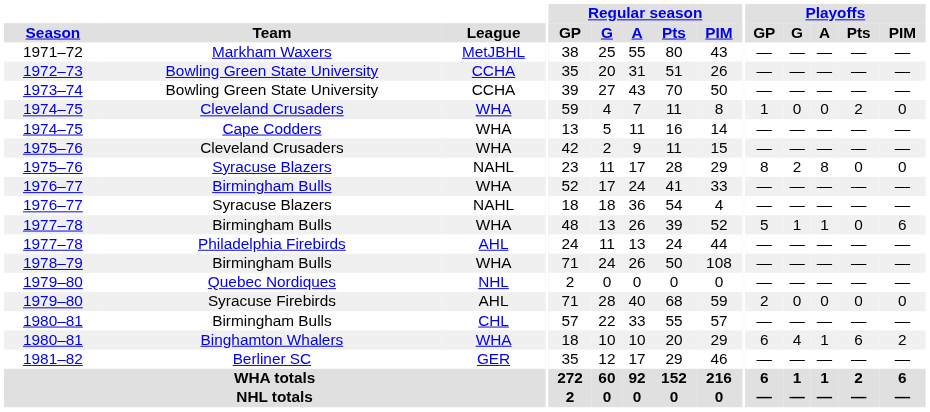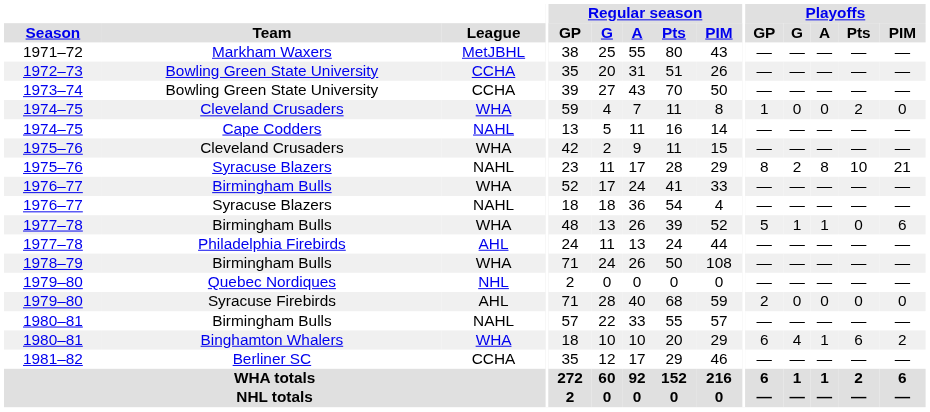 <table border="0" cellpadding="1" cellspacing="0" style="text-align:center; width:60em">
 <tr bgcolor="#e0e0e0">
 <th colspan="3" bgcolor="#ffffff"></th>
 <th rowspan="100" bgcolor="#ffffff"></th>
 <th colspan="5"><a href='#'>Regular season</a></th>
 <th rowspan="100" bgcolor="#ffffff"></th>
 <th colspan="5"><a href='#'>Playoffs</a></th>
 </tr>
 <tr bgcolor="#e0e0e0">
 <th><a href='#'>Season</a></th>
 <th>Team</th>
 <th>League</th>
 <th>GP</th>
 <th><a href='#'>G</a></th>
 <th><a href='#'>A</a></th>
 <th><a href='#'>Pts</a></th>
 <th><a href='#'>PIM</a></th>
 <th>GP</th>
 <th>G</th>
 <th>A</th>
 <th>Pts</th>
 <th>PIM</th>
 </tr>
 <tr>
 <td>1971–72</td>
 <td><a href='#'>Markham Waxers</a></td>
 <td><a href='#'>MetJBHL</a></td>
 <td>38</td>
 <td>25</td>
 <td>55</td>
 <td>80</td>
 <td>43</td>
 <td>—</td>
 <td>—</td>
 <td>—</td>
 <td>—</td>
 <td>—</td>
 </tr>
 <tr bgcolor="#f0f0f0">
 <td><a href='#'>1972–73</a></td>
 <td><a href='#'>Bowling Green State University</a></td>
 <td><a href='#'>CCHA</a></td>
 <td>35</td>
 <td>20</td>
 <td>31</td>
 <td>51</td>
 <td>26</td>
 <td>—</td>
 <td>—</td>
 <td>—</td>
 <td>—</td>
 <td>—</td>
 </tr>
 <tr>
 <td><a href='#'>1973–74</a></td>
 <td>Bowling Green State University</td>
 <td>CCHA</td>
 <td>39</td>
 <td>27</td>
 <td>43</td>
 <td>70</td>
 <td>50</td>
 <td>—</td>
 <td>—</td>
 <td>—</td>
 <td>—</td>
 <td>—</td>
 </tr>
 <tr bgcolor="#f0f0f0">
 <td><a href='#'>1974–75</a></td>
 <td><a href='#'>Cleveland Crusaders</a></td>
 <td><a href='#'>WHA</a></td>
 <td>59</td>
 <td>4</td>
 <td>7</td>
 <td>11</td>
 <td>8</td>
 <td>1</td>
 <td>0</td>
 <td>0</td>
 <td>2</td>
 <td>0</td>
 </tr>
 <tr>
 <td><a href='#'>1974–75</a></td>
 <td><a href='#'>Cape Codders</a></td>
-<td>WHA</td>
+<td><a href='#'>NAHL</a></td>
 <td>13</td>
 <td>5</td>
 <td>11</td>
 <td>16</td>
 <td>14</td>
 <td>—</td>
 <td>—</td>
 <td>—</td>
 <td>—</td>
 <td>—</td>
 </tr>
 <tr bgcolor="#f0f0f0">
 <td><a href='#'>1975–76</a></td>
 <td>Cleveland Crusaders</td>
 <td>WHA</td>
 <td>42</td>
 <td>2</td>
 <td>9</td>
 <td>11</td>
 <td>15</td>
 <td>—</td>
 <td>—</td>
 <td>—</td>
 <td>—</td>
 <td>—</td>
 </tr>
 <tr>
 <td><a href='#'>1975–76</a></td>
 <td><a href='#'>Syracuse Blazers</a></td>
 <td>NAHL</td>
 <td>23</td>
 <td>11</td>
 <td>17</td>
 <td>28</td>
 <td>29</td>
 <td>8</td>
 <td>2</td>
 <td>8</td>
-<td>0</td>
-<td>0</td>
+<td>10</td>
+<td>21</td>
 </tr>
 <tr bgcolor="#f0f0f0">
 <td><a href='#'>1976–77</a></td>
 <td><a href='#'>Birmingham Bulls</a></td>
 <td>WHA</td>
 <td>52</td>
 <td>17</td>
 <td>24</td>
 <td>41</td>
 <td>33</td>
 <td>—</td>
 <td>—</td>
 <td>—</td>
 <td>—</td>
 <td>—</td>
 </tr>
 <tr>
 <td><a href='#'>1976–77</a></td>
 <td>Syracuse Blazers</td>
 <td>NAHL</td>
 <td>18</td>
 <td>18</td>
 <td>36</td>
 <td>54</td>
 <td>4</td>
 <td>—</td>
 <td>—</td>
 <td>—</td>
 <td>—</td>
 <td>—</td>
 </tr>
 <tr bgcolor="#f0f0f0">
 <td><a href='#'>1977–78</a></td>
 <td>Birmingham Bulls</td>
 <td>WHA</td>
 <td>48</td>
 <td>13</td>
 <td>26</td>
 <td>39</td>
 <td>52</td>
 <td>5</td>
 <td>1</td>
 <td>1</td>
 <td>0</td>
 <td>6</td>
 </tr>
 <tr>
 <td><a href='#'>1977–78</a></td>
 <td><a href='#'>Philadelphia Firebirds</a></td>
 <td><a href='#'>AHL</a></td>
 <td>24</td>
 <td>11</td>
 <td>13</td>
 <td>24</td>
 <td>44</td>
 <td>—</td>
 <td>—</td>
 <td>—</td>
 <td>—</td>
 <td>—</td>
 </tr>
 <tr bgcolor="#f0f0f0">
 <td><a href='#'>1978–79</a></td>
 <td>Birmingham Bulls</td>
 <td>WHA</td>
 <td>71</td>
 <td>24</td>
 <td>26</td>
 <td>50</td>
 <td>108</td>
 <td>—</td>
 <td>—</td>
 <td>—</td>
 <td>—</td>
 <td>—</td>
 </tr>
 <tr>
 <td><a href='#'>1979–80</a></td>
 <td><a href='#'>Quebec Nordiques</a></td>
 <td><a href='#'>NHL</a></td>
 <td>2</td>
 <td>0</td>
 <td>0</td>
 <td>0</td>
 <td>0</td>
 <td>—</td>
 <td>—</td>
 <td>—</td>
 <td>—</td>
 <td>—</td>
 </tr>
 <tr bgcolor="#f0f0f0">
 <td><a href='#'>1979–80</a></td>
 <td>Syracuse Firebirds</td>
 <td>AHL</td>
 <td>71</td>
 <td>28</td>
 <td>40</td>
 <td>68</td>
 <td>59</td>
 <td>2</td>
 <td>0</td>
 <td>0</td>
 <td>0</td>
 <td>0</td>
 </tr>
 <tr>
 <td><a href='#'>1980–81</a></td>
 <td>Birmingham Bulls</td>
-<td><a href='#'>CHL</a></td>
+<td>NAHL</td>
 <td>57</td>
 <td>22</td>
 <td>33</td>
 <td>55</td>
 <td>57</td>
 <td>—</td>
 <td>—</td>
 <td>—</td>
 <td>—</td>
 <td>—</td>
 </tr>
 <tr bgcolor="#f0f0f0">
 <td><a href='#'>1980–81</a></td>
 <td><a href='#'>Binghamton Whalers</a></td>
 <td><a href='#'>WHA</a></td>
 <td>18</td>
 <td>10</td>
 <td>10</td>
 <td>20</td>
 <td>29</td>
 <td>6</td>
 <td>4</td>
 <td>1</td>
 <td>6</td>
 <td>2</td>
 </tr>
 <tr>
 <td><a href='#'>1981–82</a></td>
 <td><a href='#'>Berliner SC</a></td>
-<td><a href='#'>GER</a></td>
+<td>CCHA</td>
 <td>35</td>
 <td>12</td>
 <td>17</td>
 <td>29</td>
 <td>46</td>
 <td>—</td>
 <td>—</td>
 <td>—</td>
 <td>—</td>
 <td>—</td>
 </tr>
 <tr bgcolor="#e0e0e0">
 <th colspan="3">WHA totals</th>
 <th>272</th>
 <th>60</th>
 <th>92</th>
 <th>152</th>
 <th>216</th>
 <th>6</th>
 <th>1</th>
 <th>1</th>
 <th>2</th>
 <th>6</th>
 </tr>
 <tr bgcolor="#e0e0e0">
 <th colspan="3">NHL totals</th>
 <th>2</th>
 <th>0</th>
 <th>0</th>
 <th>0</th>
 <th>0</th>
 <th>—</th>
 <th>—</th>
 <th>—</th>
 <th>—</th>
 <th>—</th>
 </tr>
 </table>
